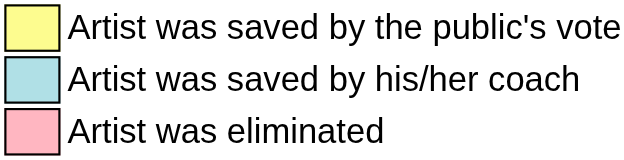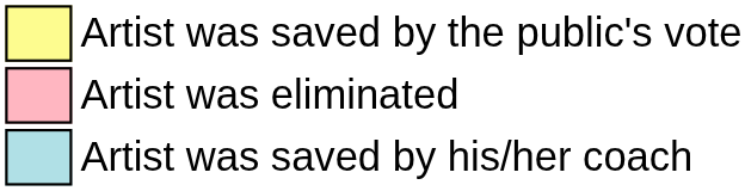 <table class="toccolours"style="font-size: 100%; white-space: nowrap">
 <tr>
 <td style="background:#fdfc8f; border:1px solid black">     </td>
 <td>Artist was saved by the public's vote</td>
 </tr>
 <tr>
+<td style="background:lightpink; border:1px solid black">     </td>
+<td>Artist was eliminated</td>
+</tr>
+<tr>
 <td style="background:#b0e0e6; border:1px solid black">     </td>
 <td>Artist was saved by his/her coach</td>
 </tr>
-<tr>
-<td style="background:lightpink; border:1px solid black">     </td>
-<td>Artist was eliminated</td>
-</tr>
 </table>
